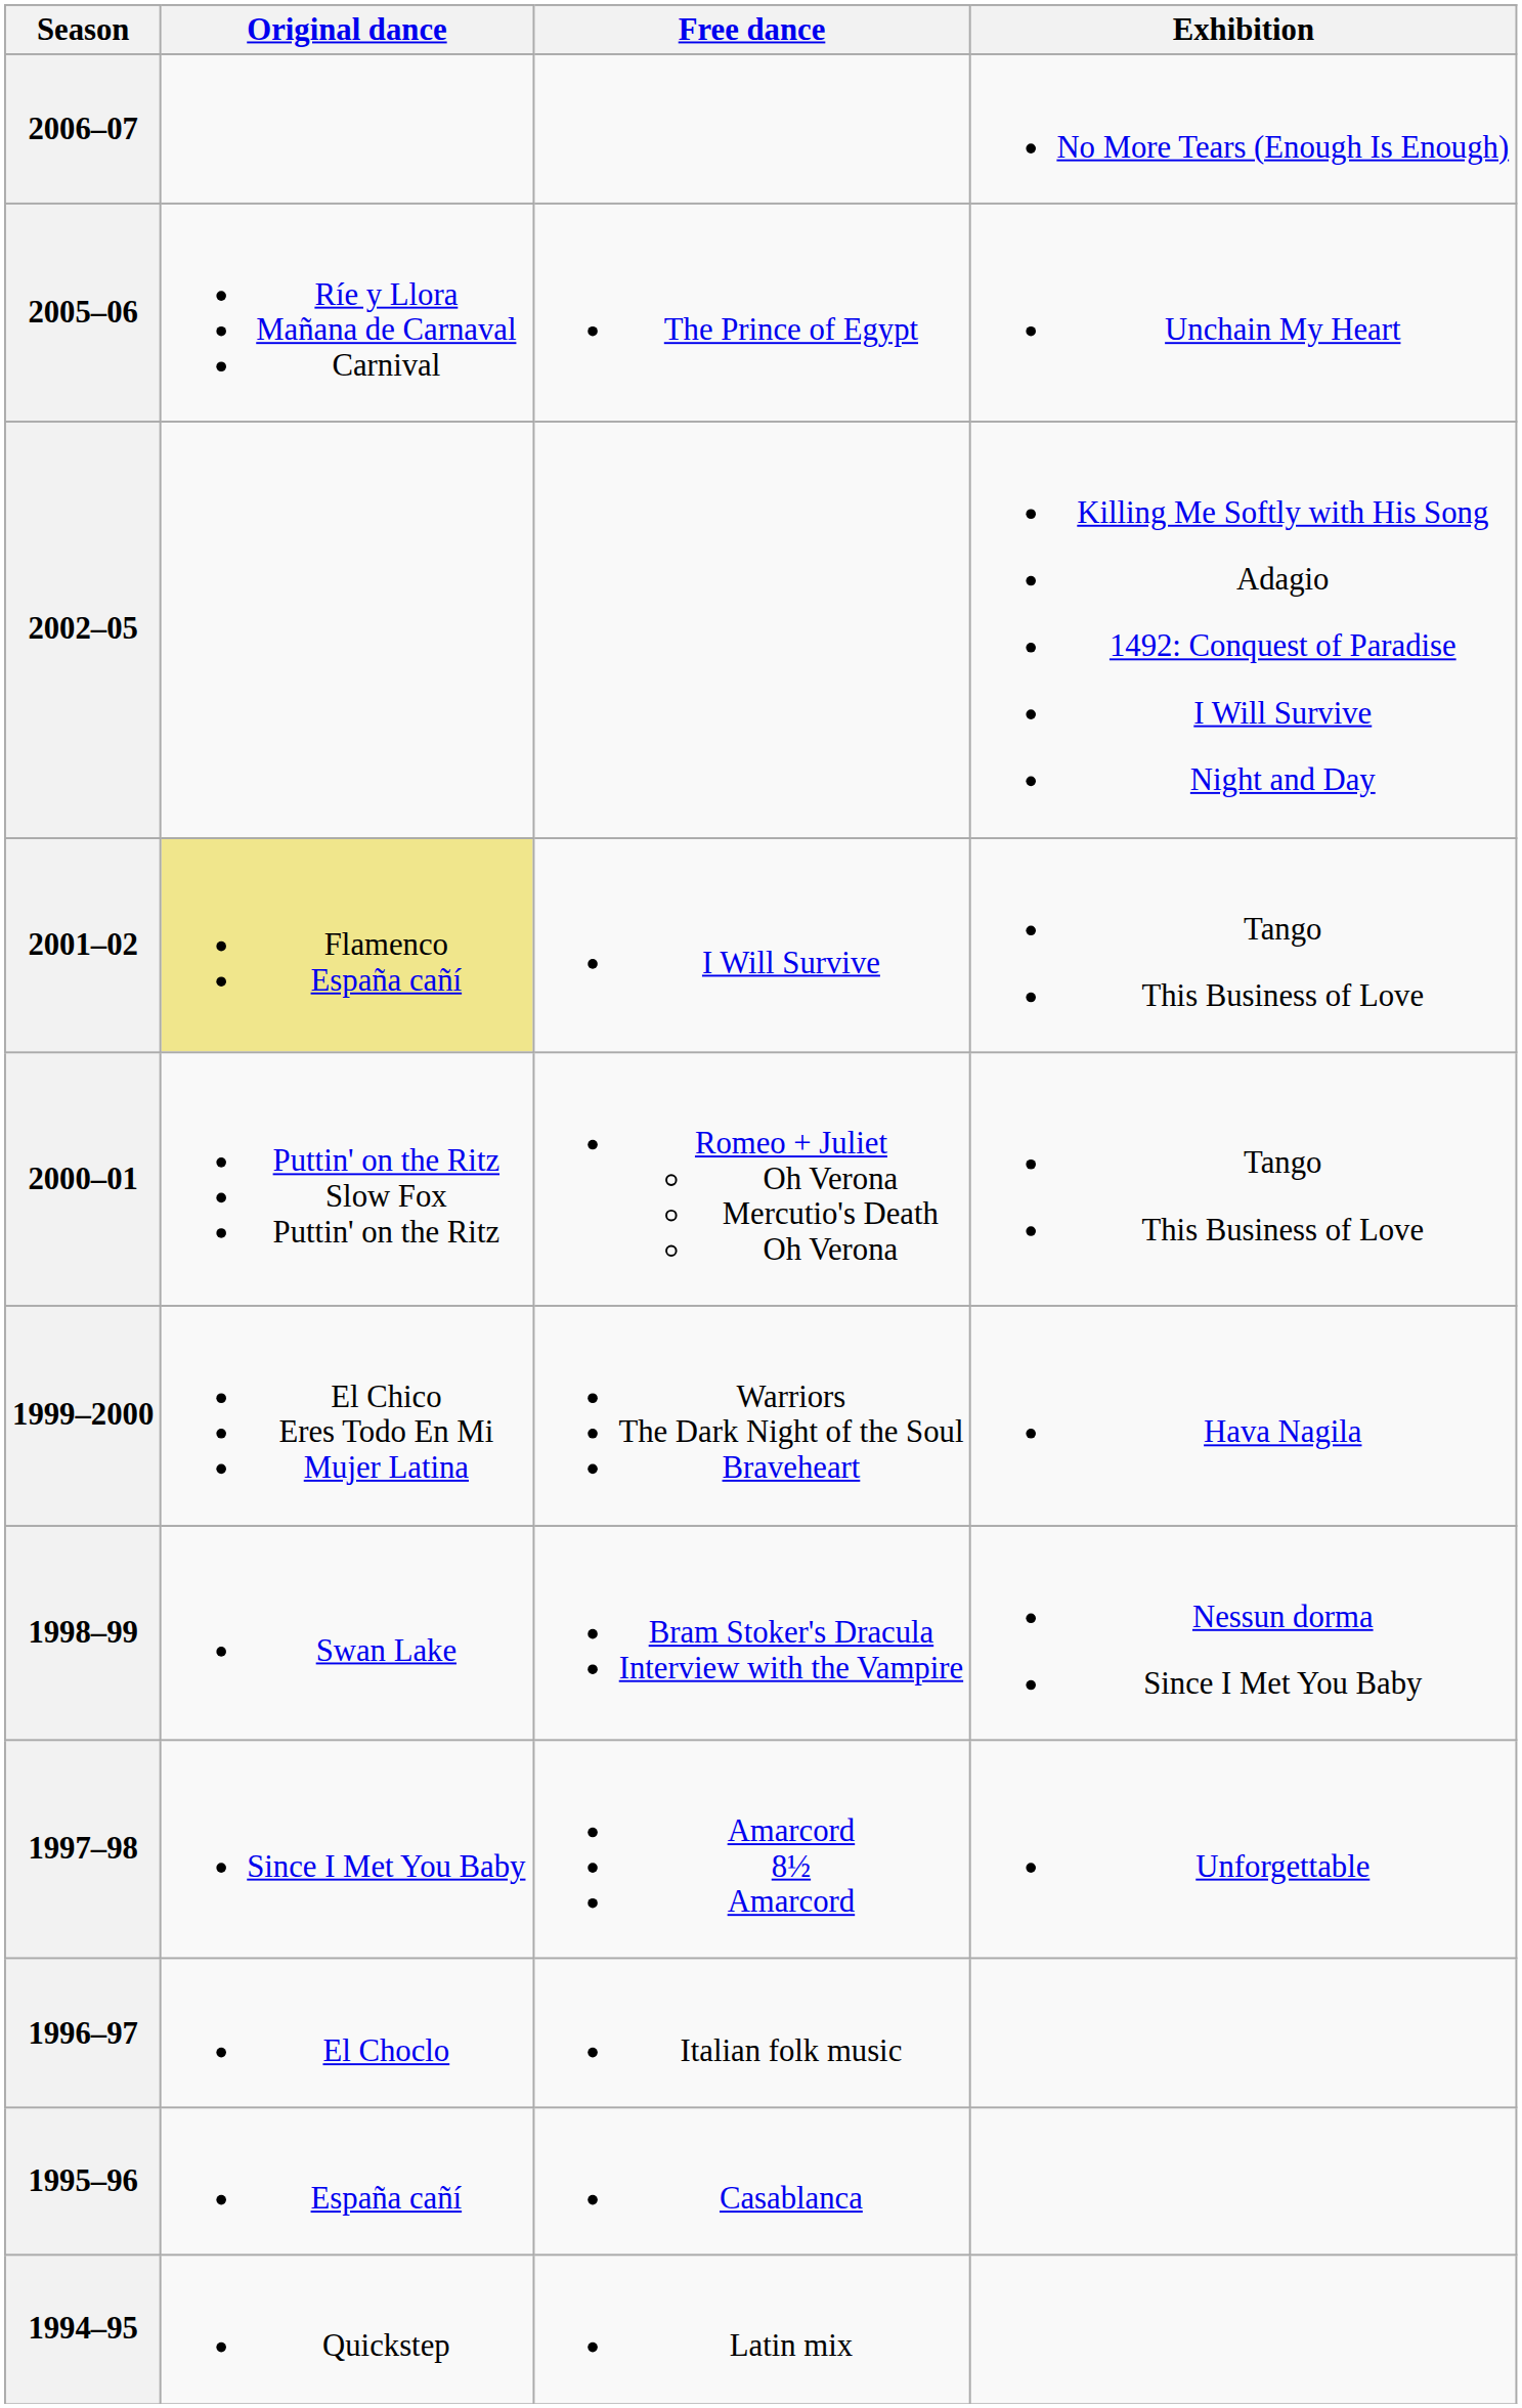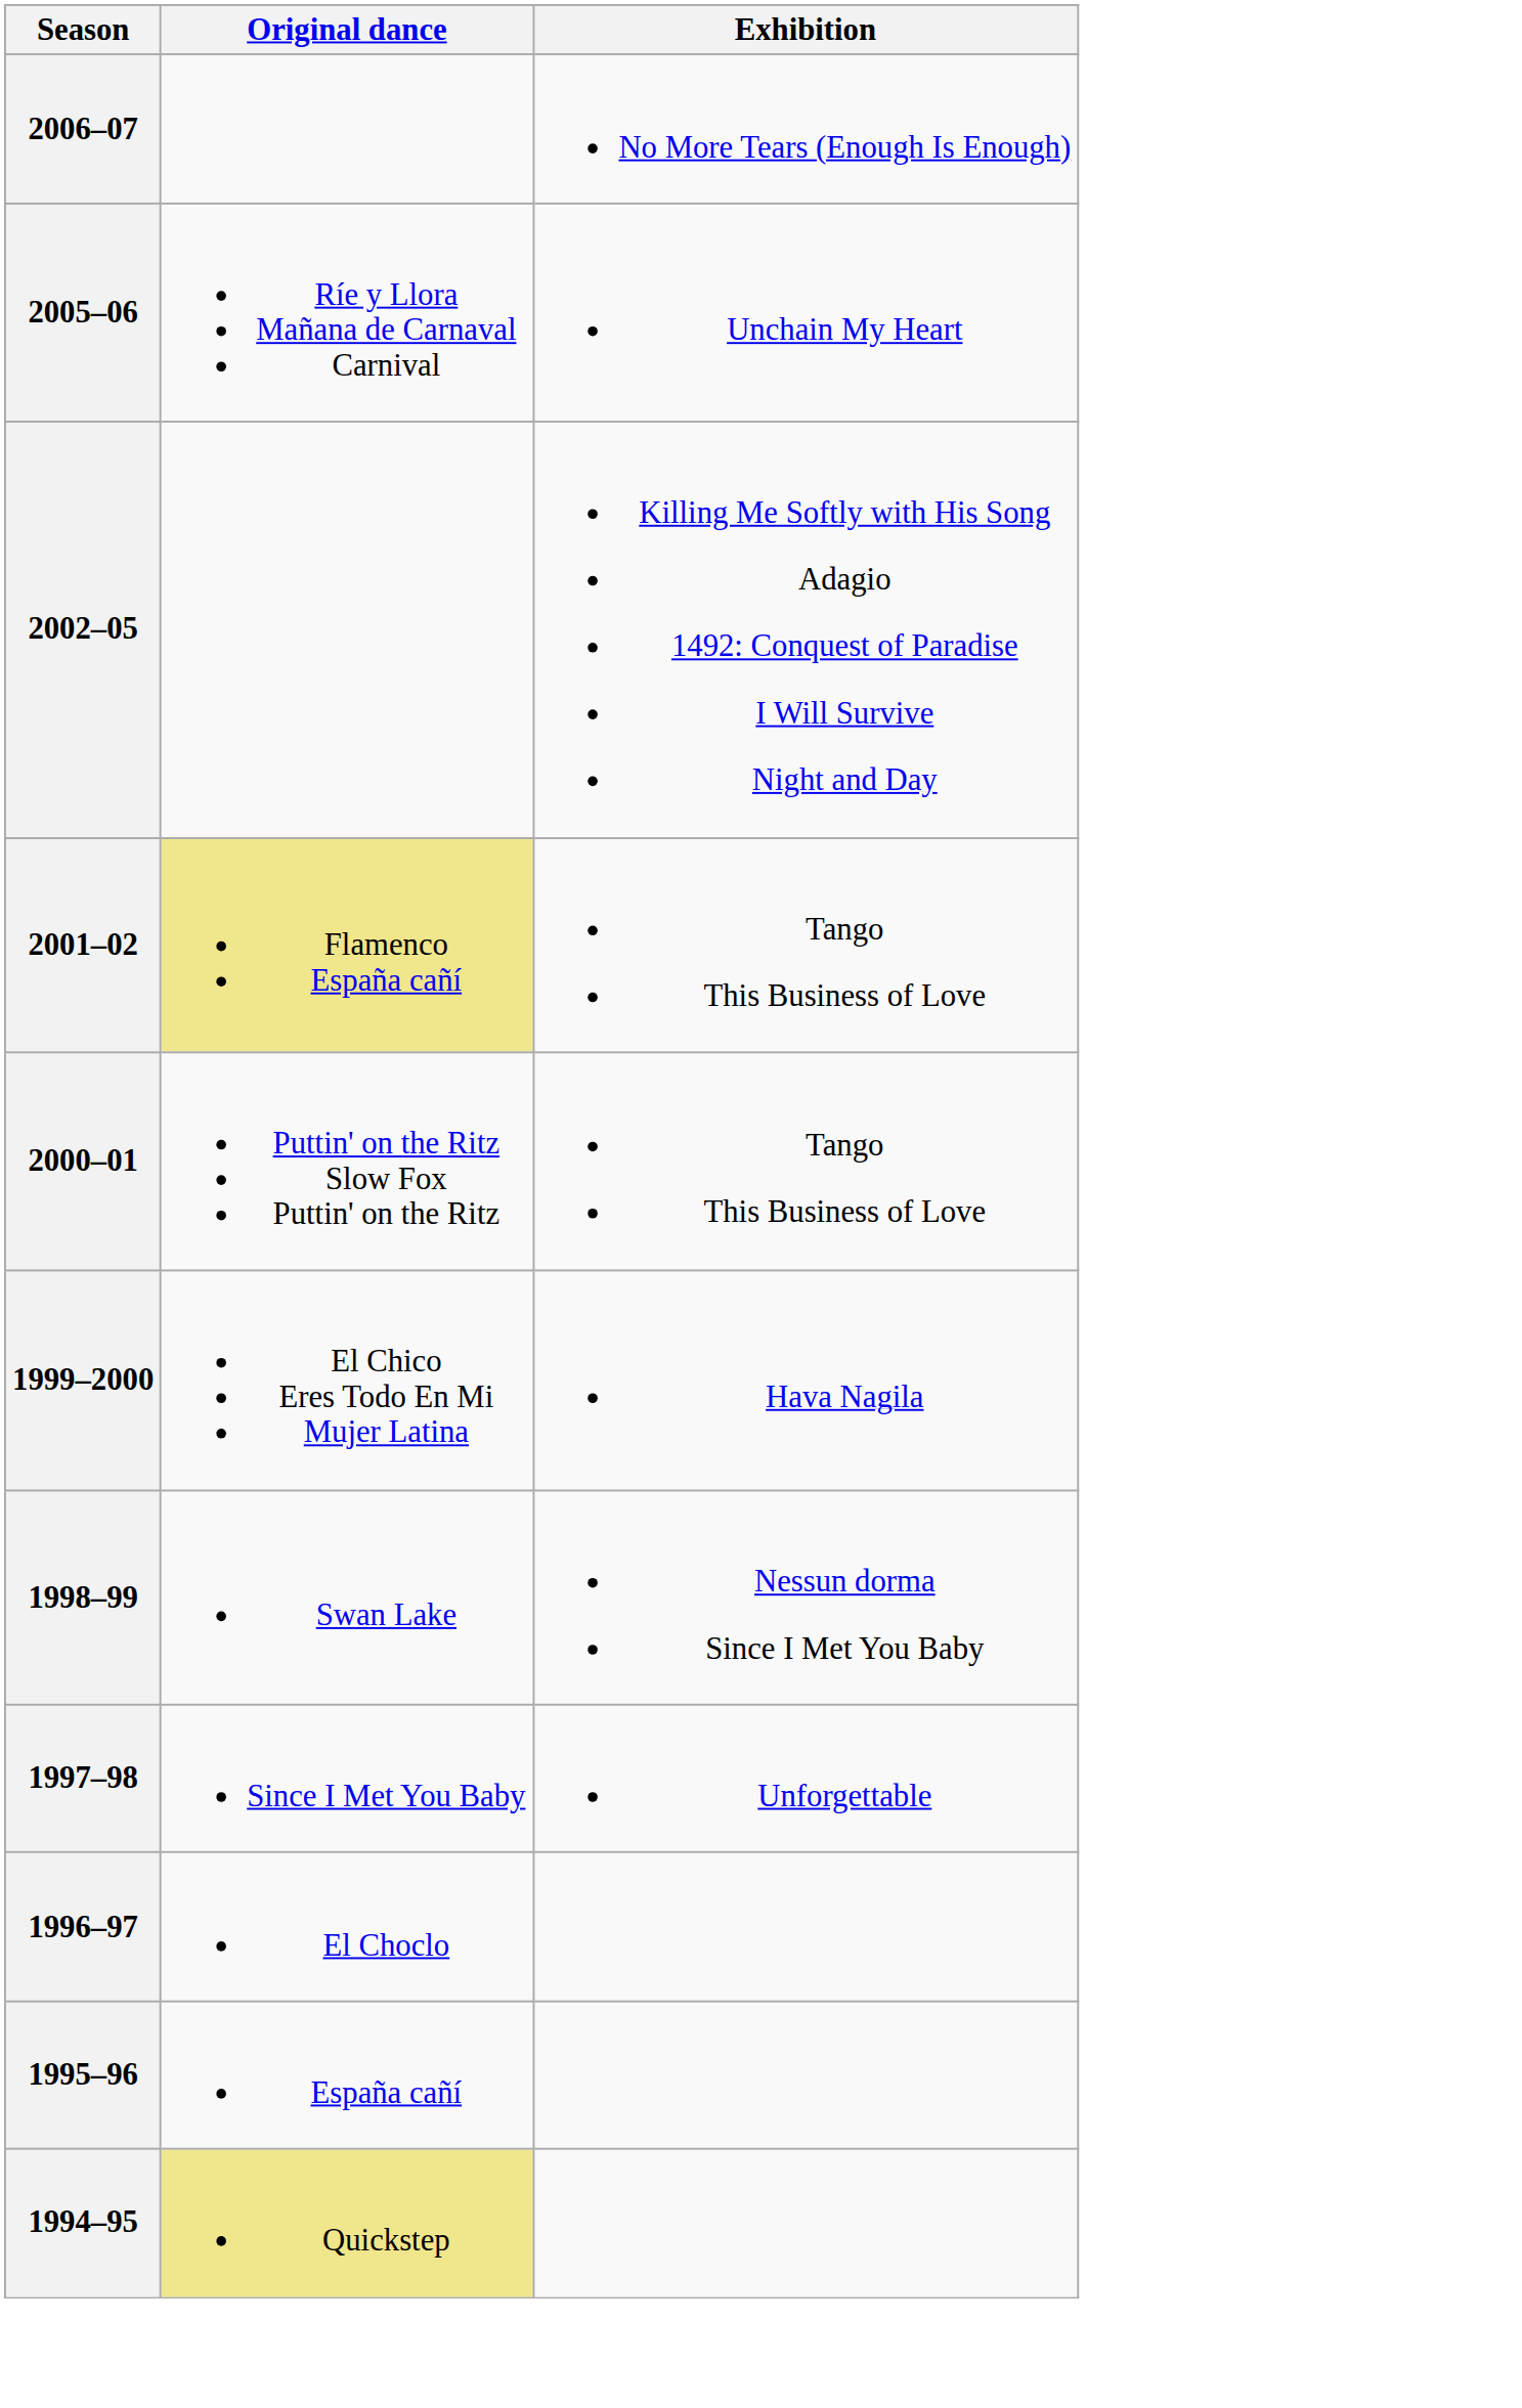 <table class="wikitable" style="text-align:center">
 <tr>
 <th>Season</th>
 <th><a href='#'>Original dance</a></th>
-<th><a href='#'>Free dance</a></th>
 <th>Exhibition</th>
 </tr>
 <tr>
 <th>2006–07</th>
-<td></td>
 <td></td>
 <td><br><ul><li><a href='#'>No More Tears (Enough Is Enough)</a> <br></li></ul></td>
 </tr>
 <tr>
 <th>2005–06<br></th>
 <td><br><ul><li> <a href='#'>Ríe y Llora</a> <br></li><li> <a href='#'>Mañana de Carnaval</a> <br></li><li> Carnival</li></ul></td>
-<td><br><ul><li><a href='#'>The Prince of Egypt</a> <br></li></ul></td>
 <td><br><ul><li><a href='#'>Unchain My Heart</a> <br></li></ul></td>
 </tr>
 <tr>
 <th>2002–05</th>
-<td></td>
 <td></td>
 <td><br><ul><li><a href='#'>Killing Me Softly with His Song</a> <br></li></ul><ul><li>Adagio <br></li></ul><ul><li><a href='#'>1492: Conquest of Paradise</a> <br></li></ul><ul><li><a href='#'>I Will Survive</a> <br></li></ul><ul><li><a href='#'>Night and Day</a> <br></li></ul></td>
 </tr>
 <tr>
 <th>2001–02<br></th>
 <td style="background: khaki;"><br><ul><li>Flamenco</li><li> <a href='#'>España cañí</a> <br></li></ul></td>
-<td><br><ul><li><a href='#'>I Will Survive</a> <br></li></ul></td>
 <td><br><ul><li>Tango <br></li></ul><ul><li>This Business of Love <br></li></ul></td>
 </tr>
 <tr>
 <th>2000–01<br></th>
 <td><br><ul><li> <a href='#'>Puttin' on the Ritz</a> <br></li><li> Slow Fox <br></li><li> Puttin' on the Ritz <br></li></ul></td>
-<td><br><ul><li><a href='#'>Romeo + Juliet</a> <br><ul><li>Oh Verona</li><li>Mercutio's Death</li><li>Oh Verona</li></ul></li></ul></td>
 <td><br><ul><li>Tango <br></li></ul><ul><li>This Business of Love <br></li></ul></td>
 </tr>
 <tr>
 <th>1999–2000</th>
 <td><br><ul><li> El Chico</li><li> Eres Todo En Mi <br></li><li> <a href='#'>Mujer Latina</a> <br></li></ul></td>
-<td><br><ul><li>Warriors <br></li><li>The Dark Night of the Soul <br></li><li><a href='#'>Braveheart</a> <br></li></ul></td>
 <td><br><ul><li><a href='#'>Hava Nagila</a></li></ul></td>
 </tr>
 <tr>
 <th>1998–99</th>
 <td><br><ul><li> <a href='#'>Swan Lake</a> <br></li></ul></td>
-<td><br><ul><li><a href='#'>Bram Stoker's Dracula</a> <br></li><li><a href='#'>Interview with the Vampire</a> <br></li></ul></td>
 <td><br><ul><li><a href='#'>Nessun dorma</a> <br></li></ul><ul><li>Since I Met You Baby</li></ul></td>
 </tr>
 <tr>
 <th>1997–98</th>
 <td><br><ul><li> <a href='#'>Since I Met You Baby</a></li></ul></td>
-<td><br><ul><li><a href='#'>Amarcord</a> <br></li><li><a href='#'>8½</a> <br></li><li><a href='#'>Amarcord</a> <br></li></ul></td>
 <td><br><ul><li><a href='#'>Unforgettable</a> <br></li></ul></td>
 </tr>
 <tr>
 <th>1996–97</th>
 <td><br><ul><li> <a href='#'>El Choclo</a> <br></li></ul></td>
-<td><br><ul><li>Italian folk music</li></ul></td>
 <td></td>
 </tr>
 <tr>
 <th>1995–96</th>
 <td><br><ul><li> <a href='#'>España cañí</a> <br></li></ul></td>
-<td><br><ul><li><a href='#'>Casablanca</a> <br></li></ul></td>
 <td></td>
 </tr>
 <tr>
 <th>1994–95</th>
-<td><br><ul><li>Quickstep</li></ul></td>
-<td><br><ul><li>Latin mix</li></ul></td>
+<td style="background: khaki;"><br><ul><li>Quickstep</li></ul></td>
 <td></td>
 </tr>
 </table>
